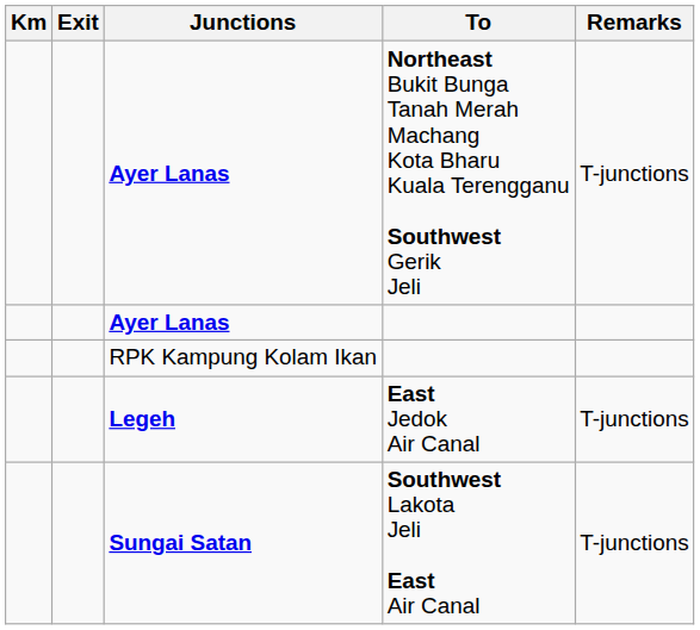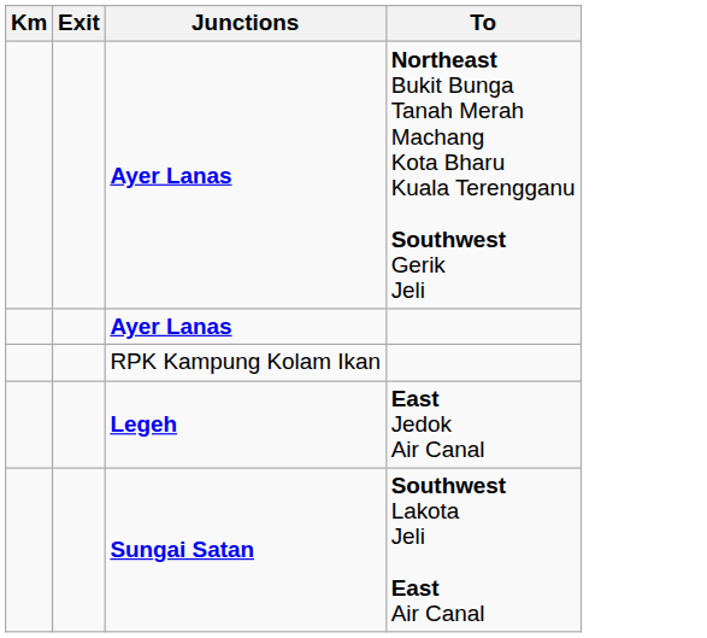 <table class="wikitable">
 <tr>
 <th>Km</th>
 <th>Exit</th>
 <th>Junctions</th>
 <th>To</th>
-<th>Remarks</th>
 </tr>
 <tr>
 <td></td>
 <td></td>
 <td><strong><a href='#'>Ayer Lanas</a></strong></td>
 <td><strong>Northeast</strong><br>  Bukit Bunga<br>  Tanah Merah<br>  Machang<br> Kota Bharu<br>  Kuala Terengganu<br><br><strong>Southwest</strong><br>  Gerik<br>  Jeli</td>
-<td>T-junctions</td>
 </tr>
 <tr>
 <td></td>
 <td></td>
 <td><strong><a href='#'>Ayer Lanas</a></strong></td>
-<td></td>
 <td></td>
 </tr>
 <tr>
 <td></td>
 <td></td>
 <td>RPK Kampung Kolam Ikan</td>
 <td></td>
-<td></td>
 </tr>
 <tr>
 <td></td>
 <td></td>
 <td><strong><a href='#'>Legeh</a></strong></td>
 <td><strong>East</strong><br> Jedok<br> Air Canal</td>
-<td>T-junctions</td>
 </tr>
 <tr>
 <td></td>
 <td></td>
 <td><strong><a href='#'>Sungai Satan</a></strong></td>
 <td><strong>Southwest</strong><br> Lakota<br> Jeli<br><br><strong>East</strong><br> Air Canal</td>
-<td>T-junctions</td>
 </tr>
 </table>
